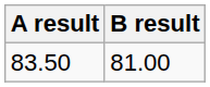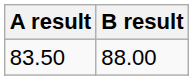 <table class="wikitable" border="1" align="upright">
 <tr>
 <th>A result</th>
 <th>B result</th>
 </tr>
 <tr>
 <td>83.50</td>
-<td>81.00</td>
+<td>88.00</td>
 </tr>
 </table>
